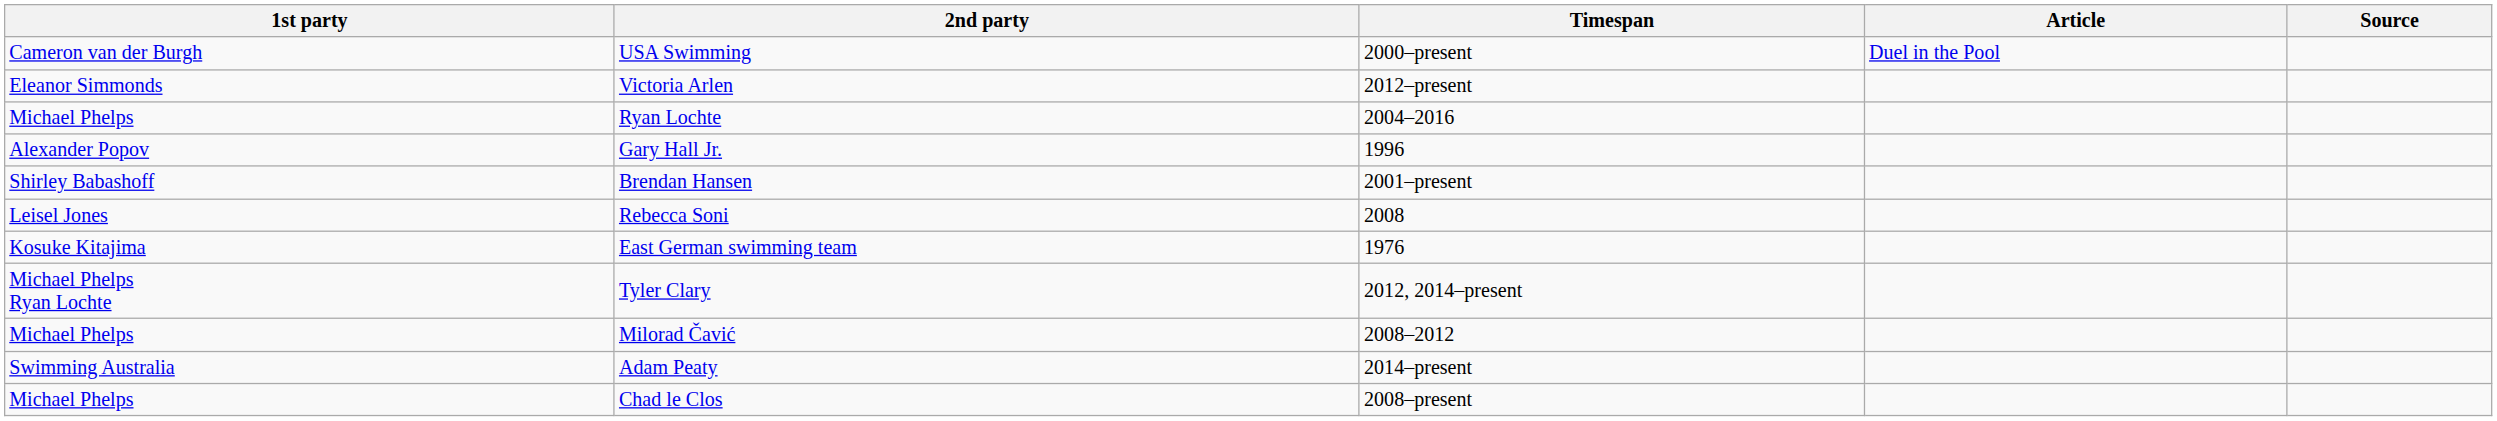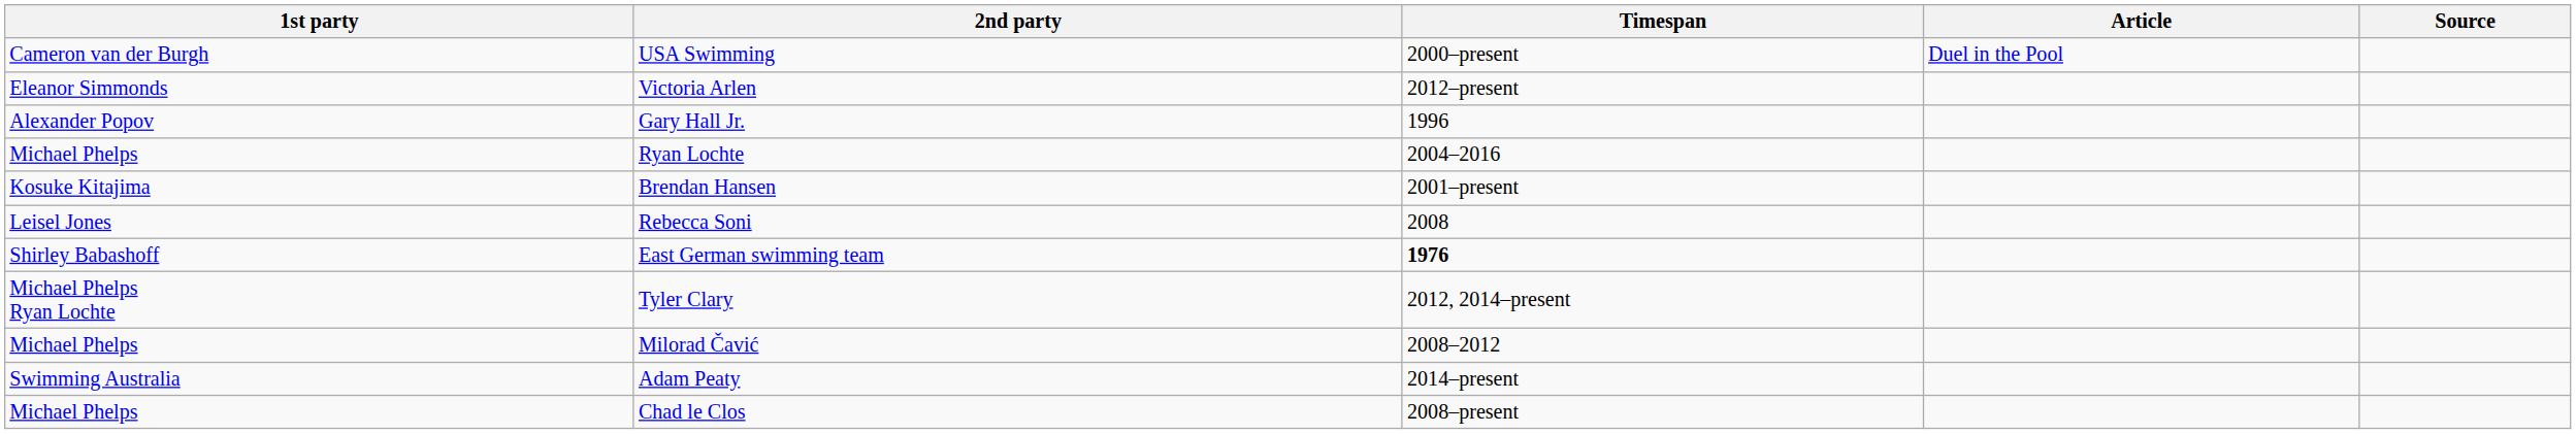 <table class="wikitable"  style="font-size:98%; width:98%;">
 <tr>
 <th>1st party</th>
 <th>2nd party</th>
 <th>Timespan</th>
 <th>Article</th>
 <th class="unsortable">Source</th>
 </tr>
 <tr>
 <td> <a href='#'>Cameron van der Burgh</a></td>
 <td> <a href='#'>USA Swimming</a></td>
 <td>2000–present</td>
 <td><a href='#'>Duel in the Pool</a></td>
 <td></td>
 </tr>
 <tr>
 <td> <a href='#'>Eleanor Simmonds</a></td>
 <td> <a href='#'>Victoria Arlen</a></td>
 <td>2012–present</td>
 <td></td>
 <td></td>
 </tr>
 <tr>
+<td> <a href='#'>Alexander Popov</a></td>
+<td> <a href='#'>Gary Hall Jr.</a></td>
+<td>1996</td>
+<td></td>
+<td></td>
+</tr>
+<tr>
 <td> <a href='#'>Michael Phelps</a></td>
 <td> <a href='#'>Ryan Lochte</a></td>
 <td>2004–2016</td>
 <td></td>
 <td></td>
 </tr>
 <tr>
-<td> <a href='#'>Alexander Popov</a></td>
-<td> <a href='#'>Gary Hall Jr.</a></td>
-<td>1996</td>
-<td></td>
-<td></td>
-</tr>
-<tr>
-<td> <a href='#'>Shirley Babashoff</a></td>
+<td> <a href='#'>Kosuke Kitajima</a></td>
 <td> <a href='#'>Brendan Hansen</a></td>
 <td>2001–present</td>
 <td></td>
 <td></td>
 </tr>
 <tr>
 <td> <a href='#'>Leisel Jones</a></td>
 <td> <a href='#'>Rebecca Soni</a></td>
 <td>2008</td>
 <td></td>
 <td></td>
 </tr>
 <tr>
-<td> <a href='#'>Kosuke Kitajima</a></td>
+<td> <a href='#'>Shirley Babashoff</a></td>
 <td> <a href='#'>East German swimming team</a></td>
-<td>1976</td>
+<td><strong>1976</strong></td>
 <td></td>
 <td></td>
 </tr>
 <tr>
 <td> <a href='#'>Michael Phelps</a><br> <a href='#'>Ryan Lochte</a></td>
 <td> <a href='#'>Tyler Clary</a></td>
 <td>2012, 2014–present</td>
 <td></td>
 <td></td>
 </tr>
 <tr>
 <td> <a href='#'>Michael Phelps</a></td>
 <td> <a href='#'>Milorad Čavić</a></td>
 <td>2008–2012</td>
 <td></td>
 <td></td>
 </tr>
 <tr>
 <td> <a href='#'>Swimming Australia</a></td>
 <td> <a href='#'>Adam Peaty</a></td>
 <td>2014–present</td>
 <td></td>
 <td></td>
 </tr>
 <tr>
 <td> <a href='#'>Michael Phelps</a></td>
 <td> <a href='#'>Chad le Clos</a></td>
 <td>2008–present</td>
 <td></td>
 <td></td>
 </tr>
 </table>
